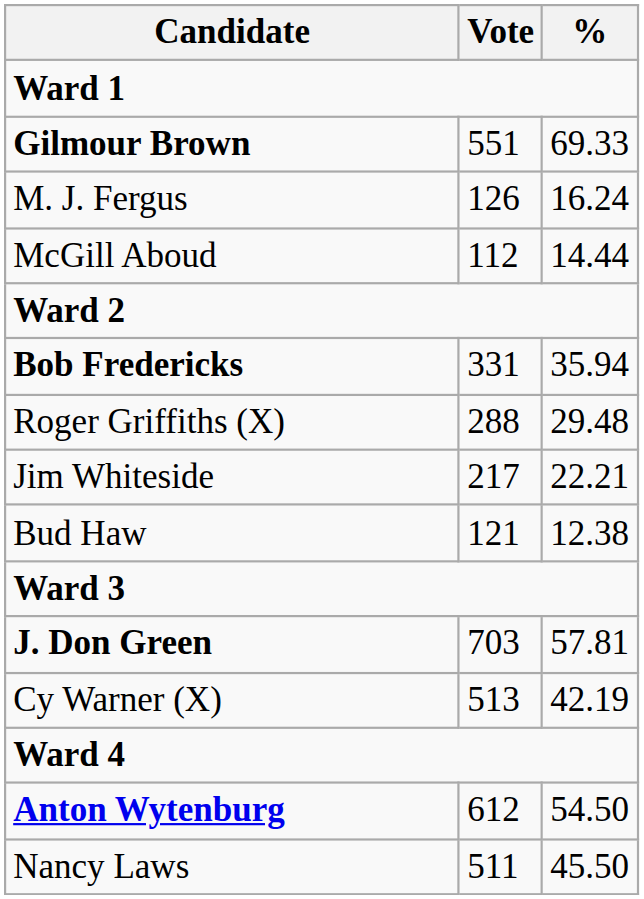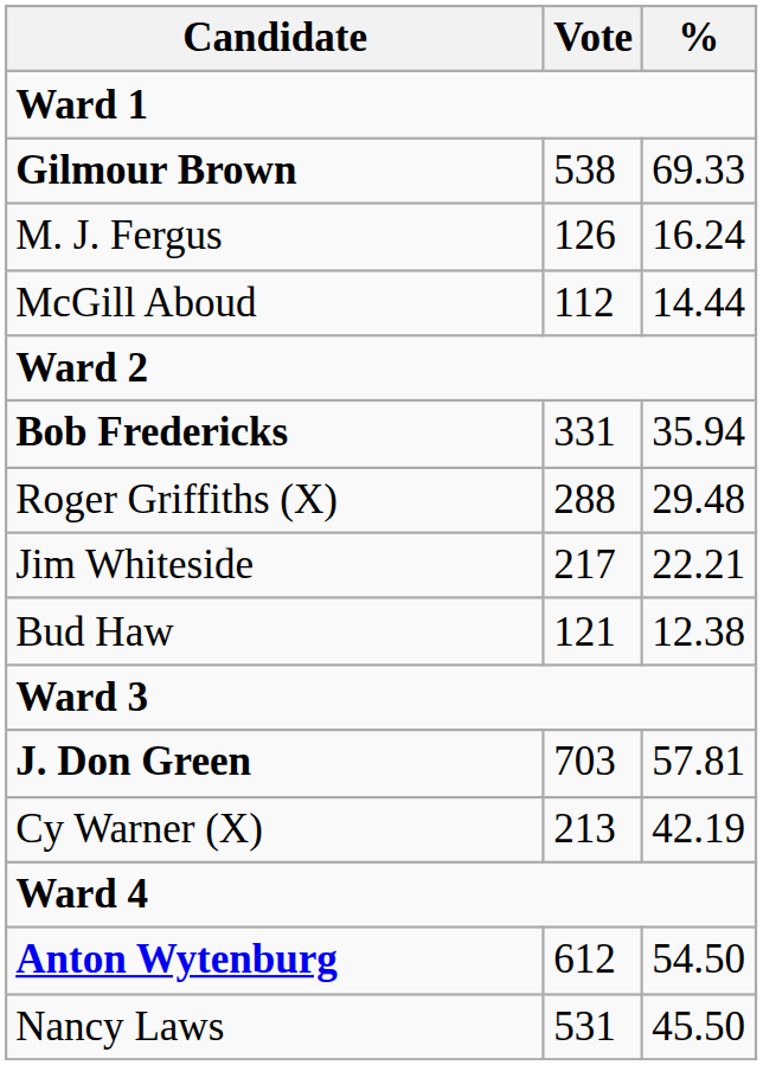 <table class="wikitable">
 <tr>
 <th bgcolor="#DDDDFF" width="200px">Candidate</th>
 <th bgcolor="#DDDDFF">Vote</th>
 <th bgcolor="#DDDDFF">%</th>
 </tr>
 <tr>
 <td colspan="4"><strong>Ward 1</strong></td>
 </tr>
 <tr>
 <td><strong>Gilmour Brown</strong></td>
-<td>551</td>
+<td>538</td>
 <td>69.33</td>
 </tr>
 <tr>
 <td>M. J. Fergus</td>
 <td>126</td>
 <td>16.24</td>
 </tr>
 <tr>
 <td>McGill Aboud</td>
 <td>112</td>
 <td>14.44</td>
 </tr>
 <tr>
 <td colspan="4"><strong>Ward 2</strong></td>
 </tr>
 <tr>
 <td><strong>Bob Fredericks</strong></td>
 <td>331</td>
 <td>35.94</td>
 </tr>
 <tr>
 <td>Roger Griffiths (X)</td>
 <td>288</td>
 <td>29.48</td>
 </tr>
 <tr>
 <td>Jim Whiteside</td>
 <td>217</td>
 <td>22.21</td>
 </tr>
 <tr>
 <td>Bud Haw</td>
 <td>121</td>
 <td>12.38</td>
 </tr>
 <tr>
 <td colspan="4"><strong>Ward 3</strong></td>
 </tr>
 <tr>
 <td><strong>J. Don Green</strong></td>
 <td>703</td>
 <td>57.81</td>
 </tr>
 <tr>
 <td>Cy Warner (X)</td>
-<td>513</td>
+<td>213</td>
 <td>42.19</td>
 </tr>
 <tr>
 <td colspan="4"><strong>Ward 4</strong></td>
 </tr>
 <tr>
 <td><strong><a href='#'>Anton Wytenburg</a></strong></td>
 <td>612</td>
 <td>54.50</td>
 </tr>
 <tr>
 <td>Nancy Laws</td>
-<td>511</td>
+<td>531</td>
 <td>45.50</td>
 </tr>
 </table>
